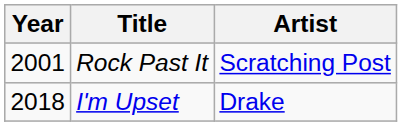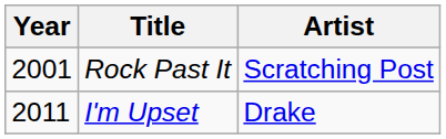 <table class="wikitable">
 <tr>
 <th>Year</th>
 <th>Title</th>
 <th>Artist</th>
 </tr>
 <tr>
 <td>2001</td>
 <td><em>Rock Past It</em></td>
 <td><a href='#'>Scratching Post</a></td>
 </tr>
 <tr>
-<td>2018</td>
+<td>2011</td>
 <td><em><a href='#'>I'm Upset</a></em></td>
 <td><a href='#'>Drake</a></td>
 </tr>
 </table>
